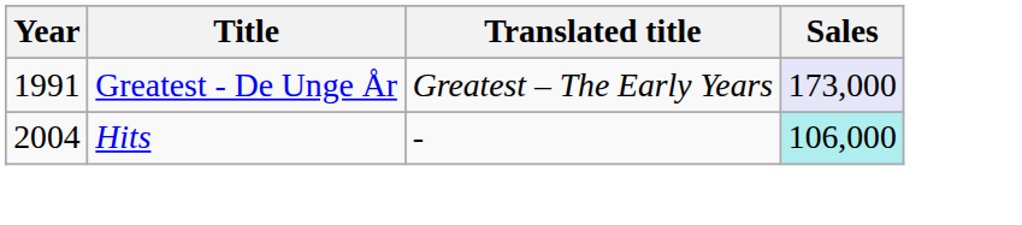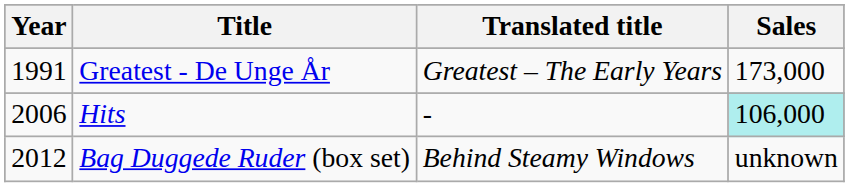 <table class="wikitable sortable">
 <tr>
 <th>Year</th>
 <th>Title</th>
 <th>Translated title</th>
 <th>Sales</th>
 </tr>
 <tr>
 <td>1991</td>
 <td><a href='#'>Greatest - De Unge År</a></td>
 <td><em>Greatest – The Early Years</em></td>
-<td style="background: lavender;">173,000</td>
+<td>173,000</td>
 </tr>
 <tr>
-<td>2004</td>
+<td>2006</td>
 <td><em><a href='#'>Hits</a></em></td>
 <td>-</td>
 <td style="background: paleturquoise;">106,000</td>
 </tr>
+<tr>
+<td>2012</td>
+<td><em><a href='#'>Bag Duggede Ruder</a></em> (box set)</td>
+<td><em>Behind Steamy Windows</em></td>
+<td>unknown</td>
+</tr>
 </table>
